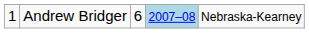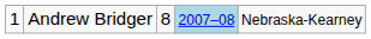 <table class="wikitable">
 <tr>
 </tr>
 <tr>
 <td>1</td>
 <td>Andrew Bridger</td>
-<td>6</td>
+<td>8</td>
 <td style="background: lightblue; font-size:80%;"><a href='#'>2007–08</a></td>
 <td style="font-size:80%;">Nebraska-Kearney</td>
 </tr>
 </table>
